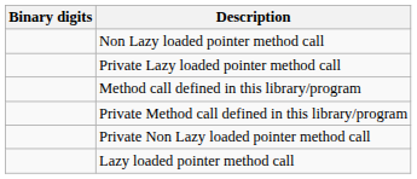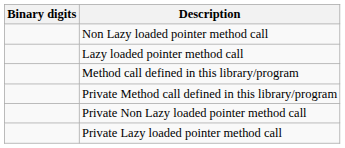 <table class="wikitable">
 <tr>
 <th>Binary digits</th>
 <th>Description</th>
 </tr>
 <tr>
 <td></td>
 <td>Non Lazy loaded pointer method call</td>
 </tr>
 <tr>
 <td></td>
-<td>Private Lazy loaded pointer method call</td>
+<td>Lazy loaded pointer method call</td>
 </tr>
 <tr>
 <td></td>
 <td>Method call defined in this library/program</td>
 </tr>
 <tr>
 <td></td>
 <td>Private Method call defined in this library/program</td>
 </tr>
 <tr>
 <td></td>
 <td>Private Non Lazy loaded pointer method call</td>
 </tr>
 <tr>
 <td></td>
-<td>Lazy loaded pointer method call</td>
+<td>Private Lazy loaded pointer method call</td>
 </tr>
 </table>
